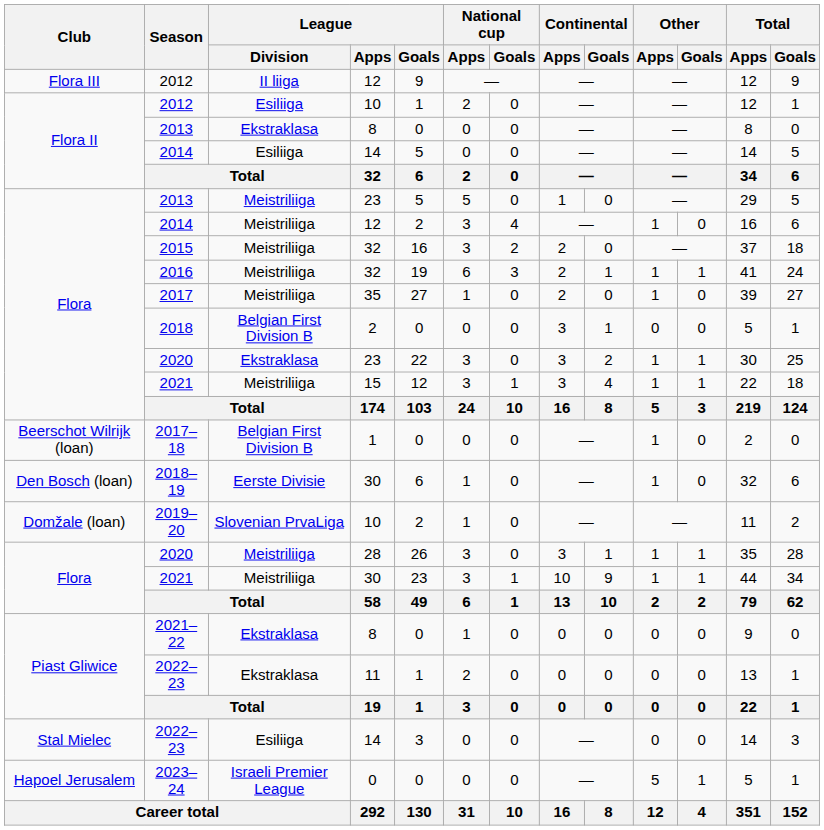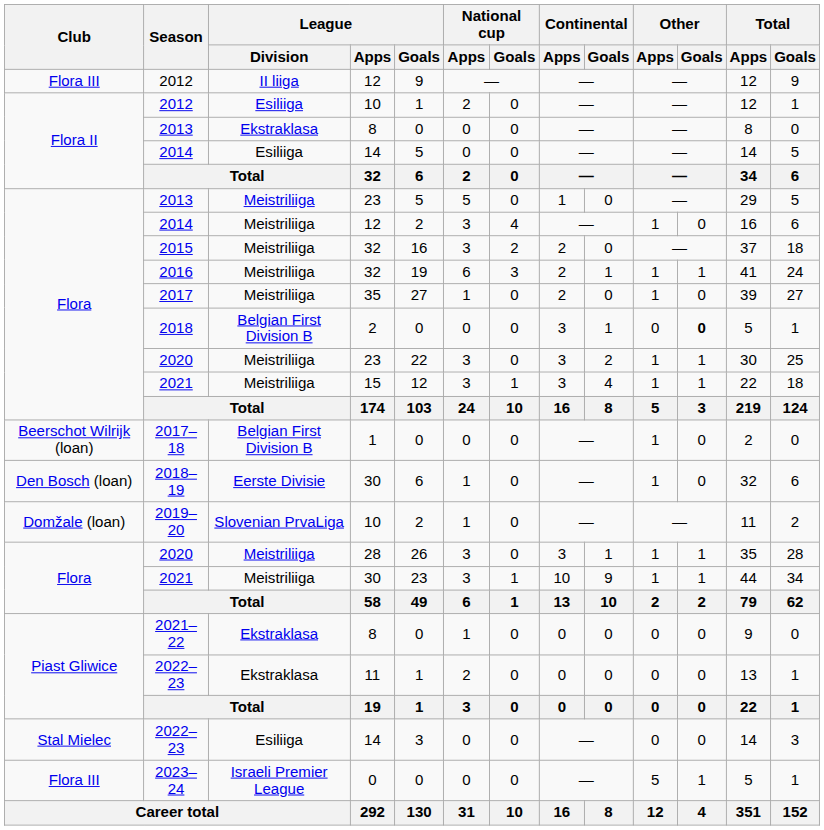 <table class=wikitable style=text-align:center>
 <tr>
 <th rowspan=2>Club</th>
 <th rowspan=2>Season</th>
 <th colspan=3>League</th>
 <th colspan=2>National cup</th>
 <th colspan=2>Continental</th>
 <th colspan=2>Other</th>
 <th colspan=2>Total</th>
 </tr>
 <tr>
 <th>Division</th>
 <th>Apps</th>
 <th>Goals</th>
 <th>Apps</th>
 <th>Goals</th>
 <th>Apps</th>
 <th>Goals</th>
 <th>Apps</th>
 <th>Goals</th>
 <th>Apps</th>
 <th>Goals</th>
 </tr>
 <tr>
 <td><a href='#'>Flora III</a></td>
 <td>2012</td>
 <td><a href='#'>II liiga</a></td>
 <td>12</td>
 <td>9</td>
 <td colspan=2>—</td>
 <td colspan=2>—</td>
 <td colspan=2>—</td>
 <td>12</td>
 <td>9</td>
 </tr>
 <tr>
 <td rowspan=4><a href='#'>Flora II</a></td>
 <td><a href='#'>2012</a></td>
 <td><a href='#'>Esiliiga</a></td>
 <td>10</td>
 <td>1</td>
 <td>2</td>
 <td>0</td>
 <td colspan=2>—</td>
 <td colspan=2>—</td>
 <td>12</td>
 <td>1</td>
 </tr>
 <tr>
 <td><a href='#'>2013</a></td>
 <td><a href='#'>Ekstraklasa</a></td>
 <td>8</td>
 <td>0</td>
 <td>0</td>
 <td>0</td>
 <td colspan=2>—</td>
 <td colspan=2>—</td>
 <td>8</td>
 <td>0</td>
 </tr>
 <tr>
 <td><a href='#'>2014</a></td>
 <td>Esiliiga</td>
 <td>14</td>
 <td>5</td>
 <td>0</td>
 <td>0</td>
 <td colspan=2>—</td>
 <td colspan=2>—</td>
 <td>14</td>
 <td>5</td>
 </tr>
 <tr>
 <th colspan=2>Total</th>
 <th>32</th>
 <th>6</th>
 <th>2</th>
 <th>0</th>
 <th colspan=2>—</th>
 <th colspan=2>—</th>
 <th>34</th>
 <th>6</th>
 </tr>
 <tr>
 <td rowspan=9><a href='#'>Flora</a></td>
 <td><a href='#'>2013</a></td>
 <td><a href='#'>Meistriliiga</a></td>
 <td>23</td>
 <td>5</td>
 <td>5</td>
 <td>0</td>
 <td>1</td>
 <td>0</td>
 <td colspan=2>—</td>
 <td>29</td>
 <td>5</td>
 </tr>
 <tr>
 <td><a href='#'>2014</a></td>
 <td>Meistriliiga</td>
 <td>12</td>
 <td>2</td>
 <td>3</td>
 <td>4</td>
 <td colspan=2>—</td>
 <td>1</td>
 <td>0</td>
 <td>16</td>
 <td>6</td>
 </tr>
 <tr>
 <td><a href='#'>2015</a></td>
 <td>Meistriliiga</td>
 <td>32</td>
 <td>16</td>
 <td>3</td>
 <td>2</td>
 <td>2</td>
 <td>0</td>
 <td colspan=2>—</td>
 <td>37</td>
 <td>18</td>
 </tr>
 <tr>
 <td><a href='#'>2016</a></td>
 <td>Meistriliiga</td>
 <td>32</td>
 <td>19</td>
 <td>6</td>
 <td>3</td>
 <td>2</td>
 <td>1</td>
 <td>1</td>
 <td>1</td>
 <td>41</td>
 <td>24</td>
 </tr>
 <tr>
 <td><a href='#'>2017</a></td>
 <td>Meistriliiga</td>
 <td>35</td>
 <td>27</td>
 <td>1</td>
 <td>0</td>
 <td>2</td>
 <td>0</td>
 <td>1</td>
 <td>0</td>
 <td>39</td>
 <td>27</td>
 </tr>
 <tr>
 <td><a href='#'>2018</a></td>
 <td><a href='#'>Belgian First Division B</a></td>
 <td>2</td>
 <td>0</td>
 <td>0</td>
 <td>0</td>
 <td>3</td>
 <td>1</td>
 <td>0</td>
-<td>0</td>
+<td><strong>0</strong></td>
 <td>5</td>
 <td>1</td>
 </tr>
 <tr>
 <td><a href='#'>2020</a></td>
-<td><a href='#'>Ekstraklasa</a></td>
+<td>Meistriliiga</td>
 <td>23</td>
 <td>22</td>
 <td>3</td>
 <td>0</td>
 <td>3</td>
 <td>2</td>
 <td>1</td>
 <td>1</td>
 <td>30</td>
 <td>25</td>
 </tr>
 <tr>
 <td><a href='#'>2021</a></td>
 <td>Meistriliiga</td>
 <td>15</td>
 <td>12</td>
 <td>3</td>
 <td>1</td>
 <td>3</td>
 <td>4</td>
 <td>1</td>
 <td>1</td>
 <td>22</td>
 <td>18</td>
 </tr>
 <tr>
 <th colspan=2>Total</th>
 <th>174</th>
 <th>103</th>
 <th>24</th>
 <th>10</th>
 <th>16</th>
 <th>8</th>
 <th>5</th>
 <th>3</th>
 <th>219</th>
 <th>124</th>
 </tr>
 <tr>
 <td><a href='#'>Beerschot Wilrijk</a> (loan)</td>
 <td><a href='#'>2017–18</a></td>
 <td><a href='#'>Belgian First Division B</a></td>
 <td>1</td>
 <td>0</td>
 <td>0</td>
 <td>0</td>
 <td colspan=2>—</td>
 <td>1</td>
 <td>0</td>
 <td>2</td>
 <td>0</td>
 </tr>
 <tr>
 <td><a href='#'>Den Bosch</a> (loan)</td>
 <td><a href='#'>2018–19</a></td>
 <td><a href='#'>Eerste Divisie</a></td>
 <td>30</td>
 <td>6</td>
 <td>1</td>
 <td>0</td>
 <td colspan=2>—</td>
 <td>1</td>
 <td>0</td>
 <td>32</td>
 <td>6</td>
 </tr>
 <tr>
 <td><a href='#'>Domžale</a> (loan)</td>
 <td><a href='#'>2019–20</a></td>
 <td><a href='#'>Slovenian PrvaLiga</a></td>
 <td>10</td>
 <td>2</td>
 <td>1</td>
 <td>0</td>
 <td colspan=2>—</td>
 <td colspan=2>—</td>
 <td>11</td>
 <td>2</td>
 </tr>
 <tr>
 <td rowspan=3><a href='#'>Flora</a></td>
 <td><a href='#'>2020</a></td>
 <td><a href='#'>Meistriliiga</a></td>
 <td>28</td>
 <td>26</td>
 <td>3</td>
 <td>0</td>
 <td>3</td>
 <td>1</td>
 <td>1</td>
 <td>1</td>
 <td>35</td>
 <td>28</td>
 </tr>
 <tr>
 <td><a href='#'>2021</a></td>
 <td>Meistriliiga</td>
 <td>30</td>
 <td>23</td>
 <td>3</td>
 <td>1</td>
 <td>10</td>
 <td>9</td>
 <td>1</td>
 <td>1</td>
 <td>44</td>
 <td>34</td>
 </tr>
 <tr>
 <th colspan=2>Total</th>
 <th>58</th>
 <th>49</th>
 <th>6</th>
 <th>1</th>
 <th>13</th>
 <th>10</th>
 <th>2</th>
 <th>2</th>
 <th>79</th>
 <th>62</th>
 </tr>
 <tr>
 <td rowspan=3><a href='#'>Piast Gliwice</a></td>
 <td><a href='#'>2021–22</a></td>
 <td><a href='#'>Ekstraklasa</a></td>
 <td>8</td>
 <td>0</td>
 <td>1</td>
 <td>0</td>
 <td>0</td>
 <td>0</td>
 <td>0</td>
 <td>0</td>
 <td>9</td>
 <td>0</td>
 </tr>
 <tr>
 <td><a href='#'>2022–23</a></td>
 <td>Ekstraklasa</td>
 <td>11</td>
 <td>1</td>
 <td>2</td>
 <td>0</td>
 <td>0</td>
 <td>0</td>
 <td>0</td>
 <td>0</td>
 <td>13</td>
 <td>1</td>
 </tr>
 <tr>
 <th colspan=2>Total</th>
 <th>19</th>
 <th>1</th>
 <th>3</th>
 <th>0</th>
 <th>0</th>
 <th>0</th>
 <th>0</th>
 <th>0</th>
 <th>22</th>
 <th>1</th>
 </tr>
 <tr>
 <td><a href='#'>Stal Mielec</a></td>
 <td><a href='#'>2022–23</a></td>
 <td>Esiliiga</td>
 <td>14</td>
 <td>3</td>
 <td>0</td>
 <td>0</td>
 <td colspan=2>—</td>
 <td>0</td>
 <td>0</td>
 <td>14</td>
 <td>3</td>
 </tr>
 <tr>
-<td><a href='#'>Hapoel Jerusalem</a></td>
+<td><a href='#'>Flora III</a></td>
 <td><a href='#'>2023–24</a></td>
 <td><a href='#'>Israeli Premier League</a></td>
 <td>0</td>
 <td>0</td>
 <td>0</td>
 <td>0</td>
 <td colspan=2>—</td>
 <td>5</td>
 <td>1</td>
 <td>5</td>
 <td>1</td>
 </tr>
 <tr>
 <th colspan=3>Career total</th>
 <th>292</th>
 <th>130</th>
 <th>31</th>
 <th>10</th>
 <th>16</th>
 <th>8</th>
 <th>12</th>
 <th>4</th>
 <th>351</th>
 <th>152</th>
 </tr>
 </table>
